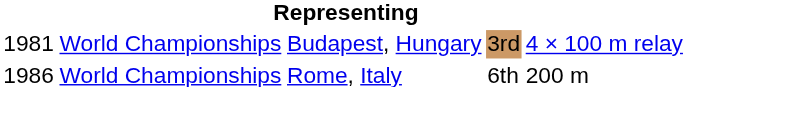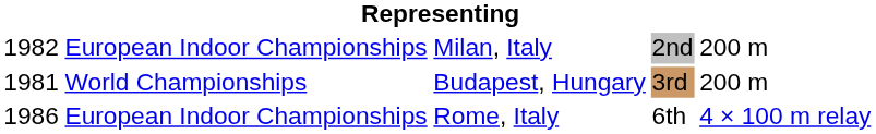 <table>
 <tr>
 <th colspan="6">Representing </th>
+</tr>
+<tr>
+<td>1982</td>
+<td><a href='#'>European Indoor Championships</a></td>
+<td><a href='#'>Milan</a>, <a href='#'>Italy</a></td>
+<td bgcolor="silver">2nd</td>
+<td>200 m</td>
+<td></td>
 </tr>
 <tr>
 <td>1981</td>
 <td><a href='#'>World Championships</a></td>
 <td><a href='#'>Budapest</a>, <a href='#'>Hungary</a></td>
 <td bgcolor="cc9966">3rd</td>
-<td><a href='#'>4 × 100 m relay</a></td>
+<td>200 m</td>
 <td></td>
 </tr>
 <tr>
 <td>1986</td>
-<td><a href='#'>World Championships</a></td>
+<td><a href='#'>European Indoor Championships</a></td>
 <td><a href='#'>Rome</a>, <a href='#'>Italy</a></td>
 <td>6th</td>
-<td>200 m</td>
+<td><a href='#'>4 × 100 m relay</a></td>
 <td></td>
 </tr>
 </table>
